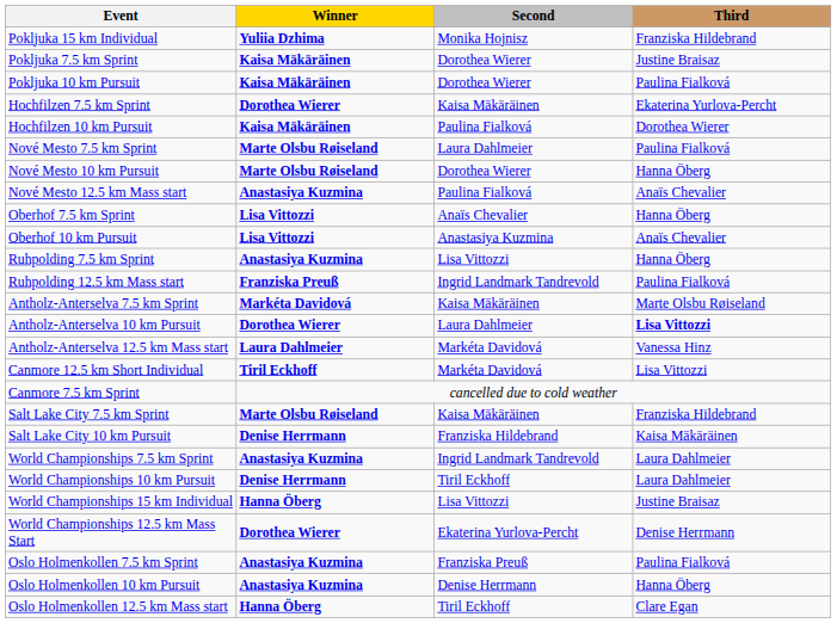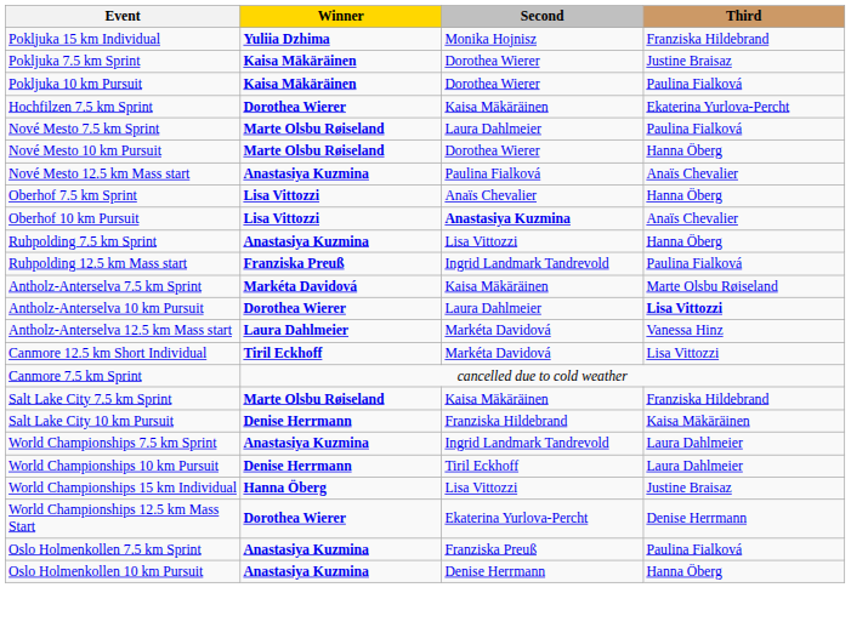 <table class="wikitable" width=75%>
 <tr>
 <th>Event</th>
 <th width="220" style="background:gold;">Winner</th>
 <th width="220" style="background:silver;">Second</th>
 <th width="220" style="background:#CC9966;">Third</th>
 </tr>
 <tr>
 <td><a href='#'>Pokljuka 15 km Individual</a><br></td>
 <td><strong><a href='#'>Yuliia Dzhima</a></strong><br></td>
 <td><a href='#'>Monika Hojnisz</a><br></td>
 <td><a href='#'>Franziska Hildebrand</a><br></td>
 </tr>
 <tr>
 <td><a href='#'>Pokljuka 7.5 km Sprint</a><br></td>
 <td><strong><a href='#'>Kaisa Mäkäräinen</a></strong><br></td>
 <td><a href='#'>Dorothea Wierer</a><br></td>
 <td><a href='#'>Justine Braisaz</a><br></td>
 </tr>
 <tr>
 <td><a href='#'>Pokljuka 10 km Pursuit</a><br></td>
 <td><strong><a href='#'>Kaisa Mäkäräinen</a></strong><br></td>
 <td><a href='#'>Dorothea Wierer</a><br></td>
 <td><a href='#'>Paulina Fialková</a><br></td>
 </tr>
 <tr>
 <td><a href='#'>Hochfilzen 7.5 km Sprint</a><br></td>
 <td><strong><a href='#'>Dorothea Wierer</a></strong><br></td>
 <td><a href='#'>Kaisa Mäkäräinen</a><br></td>
 <td><a href='#'>Ekaterina Yurlova-Percht</a><br></td>
 </tr>
 <tr>
-<td><a href='#'>Hochfilzen 10 km Pursuit</a><br></td>
-<td><strong><a href='#'>Kaisa Mäkäräinen</a></strong><br></td>
-<td><a href='#'>Paulina Fialková</a><br></td>
-<td><a href='#'>Dorothea Wierer</a><br></td>
-</tr>
-<tr>
 <td><a href='#'>Nové Mesto 7.5 km Sprint</a><br></td>
 <td><strong><a href='#'>Marte Olsbu Røiseland</a></strong><br></td>
 <td><a href='#'>Laura Dahlmeier</a><br></td>
 <td><a href='#'>Paulina Fialková</a><br></td>
 </tr>
 <tr>
 <td><a href='#'>Nové Mesto 10 km Pursuit</a><br></td>
 <td><strong><a href='#'>Marte Olsbu Røiseland</a></strong><br></td>
 <td><a href='#'>Dorothea Wierer</a><br></td>
 <td><a href='#'>Hanna Öberg</a><br></td>
 </tr>
 <tr>
 <td><a href='#'>Nové Mesto 12.5 km Mass start</a><br></td>
 <td><strong><a href='#'>Anastasiya Kuzmina</a></strong><br></td>
 <td><a href='#'>Paulina Fialková</a><br></td>
 <td><a href='#'>Anaïs Chevalier</a><br></td>
 </tr>
 <tr>
 <td><a href='#'>Oberhof 7.5 km Sprint</a><br></td>
 <td><strong><a href='#'>Lisa Vittozzi</a></strong><br></td>
 <td><a href='#'>Anaïs Chevalier</a><br></td>
 <td><a href='#'>Hanna Öberg</a><br></td>
 </tr>
 <tr>
 <td><a href='#'>Oberhof 10 km Pursuit</a><br></td>
 <td><strong><a href='#'>Lisa Vittozzi</a></strong><br></td>
-<td><a href='#'>Anastasiya Kuzmina</a><br></td>
+<td><strong><a href='#'>Anastasiya Kuzmina</a><br></strong></td>
 <td><a href='#'>Anaïs Chevalier</a><br></td>
 </tr>
 <tr>
 <td><a href='#'>Ruhpolding 7.5 km Sprint</a><br></td>
 <td><strong><a href='#'>Anastasiya Kuzmina</a></strong><br></td>
 <td><a href='#'>Lisa Vittozzi</a><br></td>
 <td><a href='#'>Hanna Öberg</a><br></td>
 </tr>
 <tr>
 <td><a href='#'>Ruhpolding 12.5 km Mass start</a><br></td>
 <td><strong><a href='#'>Franziska Preuß</a></strong><br></td>
 <td><a href='#'>Ingrid Landmark Tandrevold</a><br></td>
 <td><a href='#'>Paulina Fialková</a><br></td>
 </tr>
 <tr>
 <td><a href='#'>Antholz-Anterselva 7.5 km Sprint</a><br></td>
 <td><strong><a href='#'>Markéta Davidová</a></strong><br></td>
 <td><a href='#'>Kaisa Mäkäräinen</a><br></td>
 <td><a href='#'>Marte Olsbu Røiseland</a><br></td>
 </tr>
 <tr>
 <td><a href='#'>Antholz-Anterselva 10 km Pursuit</a><br></td>
 <td><strong><a href='#'>Dorothea Wierer</a></strong><br></td>
 <td><a href='#'>Laura Dahlmeier</a><br></td>
 <td><strong><a href='#'>Lisa Vittozzi</a><br></strong></td>
 </tr>
 <tr>
 <td><a href='#'>Antholz-Anterselva 12.5 km Mass start</a><br></td>
 <td><strong><a href='#'>Laura Dahlmeier</a></strong><br></td>
 <td><a href='#'>Markéta Davidová</a><br></td>
 <td><a href='#'>Vanessa Hinz</a><br></td>
 </tr>
 <tr>
 <td><a href='#'>Canmore 12.5 km Short Individual</a><br></td>
 <td><strong><a href='#'>Tiril Eckhoff</a></strong><br></td>
 <td><a href='#'>Markéta Davidová</a><br></td>
 <td><a href='#'>Lisa Vittozzi</a><br></td>
 </tr>
 <tr>
 <td><a href='#'>Canmore 7.5 km Sprint</a><br></td>
 <td colspan="3" align="middle"><em>cancelled due to cold weather</em></td>
 </tr>
 <tr>
 <td><a href='#'>Salt Lake City 7.5 km Sprint</a><br></td>
 <td><strong><a href='#'>Marte Olsbu Røiseland</a></strong><br></td>
 <td><a href='#'>Kaisa Mäkäräinen</a><br></td>
 <td><a href='#'>Franziska Hildebrand</a><br></td>
 </tr>
 <tr>
 <td><a href='#'>Salt Lake City 10 km Pursuit</a><br></td>
 <td><strong><a href='#'>Denise Herrmann</a></strong><br></td>
 <td><a href='#'>Franziska Hildebrand</a><br></td>
 <td><a href='#'>Kaisa Mäkäräinen</a><br></td>
 </tr>
 <tr>
 <td><a href='#'>World Championships 7.5 km Sprint</a><br></td>
 <td><strong><a href='#'>Anastasiya Kuzmina</a></strong><br></td>
 <td><a href='#'>Ingrid Landmark Tandrevold</a><br></td>
 <td><a href='#'>Laura Dahlmeier</a><br></td>
 </tr>
 <tr>
 <td><a href='#'>World Championships 10 km Pursuit</a><br></td>
 <td><strong><a href='#'>Denise Herrmann</a></strong><br></td>
 <td><a href='#'>Tiril Eckhoff</a><br></td>
 <td><a href='#'>Laura Dahlmeier</a><br></td>
 </tr>
 <tr>
 <td><a href='#'>World Championships 15 km Individual</a><br></td>
 <td><strong><a href='#'>Hanna Öberg</a></strong><br></td>
 <td><a href='#'>Lisa Vittozzi</a><br></td>
 <td><a href='#'>Justine Braisaz</a><br></td>
 </tr>
 <tr>
 <td><a href='#'>World Championships 12.5 km Mass Start</a><br></td>
 <td><strong><a href='#'>Dorothea Wierer</a></strong><br></td>
 <td><a href='#'>Ekaterina Yurlova-Percht</a><br></td>
 <td><a href='#'>Denise Herrmann</a><br></td>
 </tr>
 <tr>
 <td><a href='#'>Oslo Holmenkollen 7.5 km Sprint</a><br></td>
 <td><strong><a href='#'>Anastasiya Kuzmina</a></strong><br></td>
 <td><a href='#'>Franziska Preuß</a><br></td>
 <td><a href='#'>Paulina Fialková</a><br></td>
 </tr>
 <tr>
 <td><a href='#'>Oslo Holmenkollen 10 km Pursuit</a><br></td>
 <td><strong><a href='#'>Anastasiya Kuzmina</a></strong><br></td>
 <td><a href='#'>Denise Herrmann</a><br></td>
 <td><a href='#'>Hanna Öberg</a><br></td>
 </tr>
-<tr>
-<td><a href='#'>Oslo Holmenkollen 12.5 km Mass start</a><br></td>
-<td><strong><a href='#'>Hanna Öberg</a></strong><br></td>
-<td><a href='#'>Tiril Eckhoff</a><br></td>
-<td><a href='#'>Clare Egan</a><br></td>
-</tr>
 </table>
